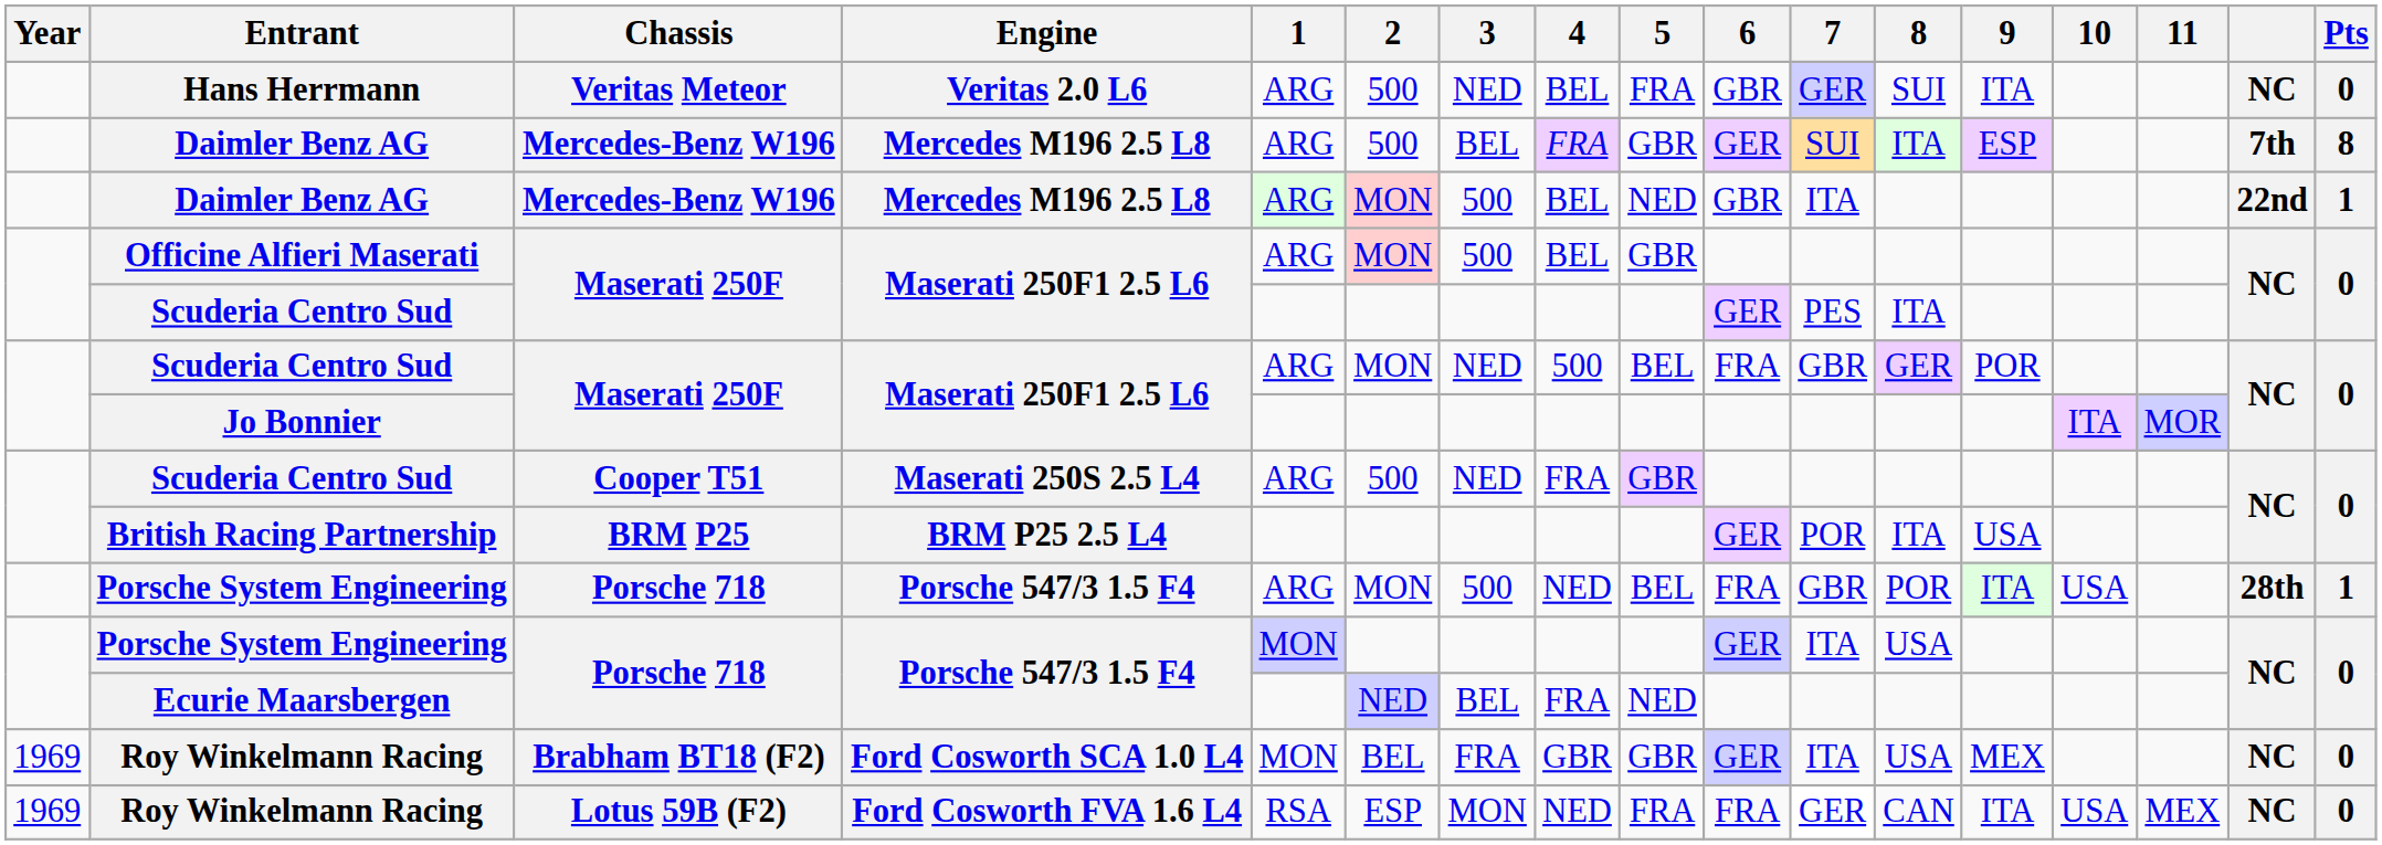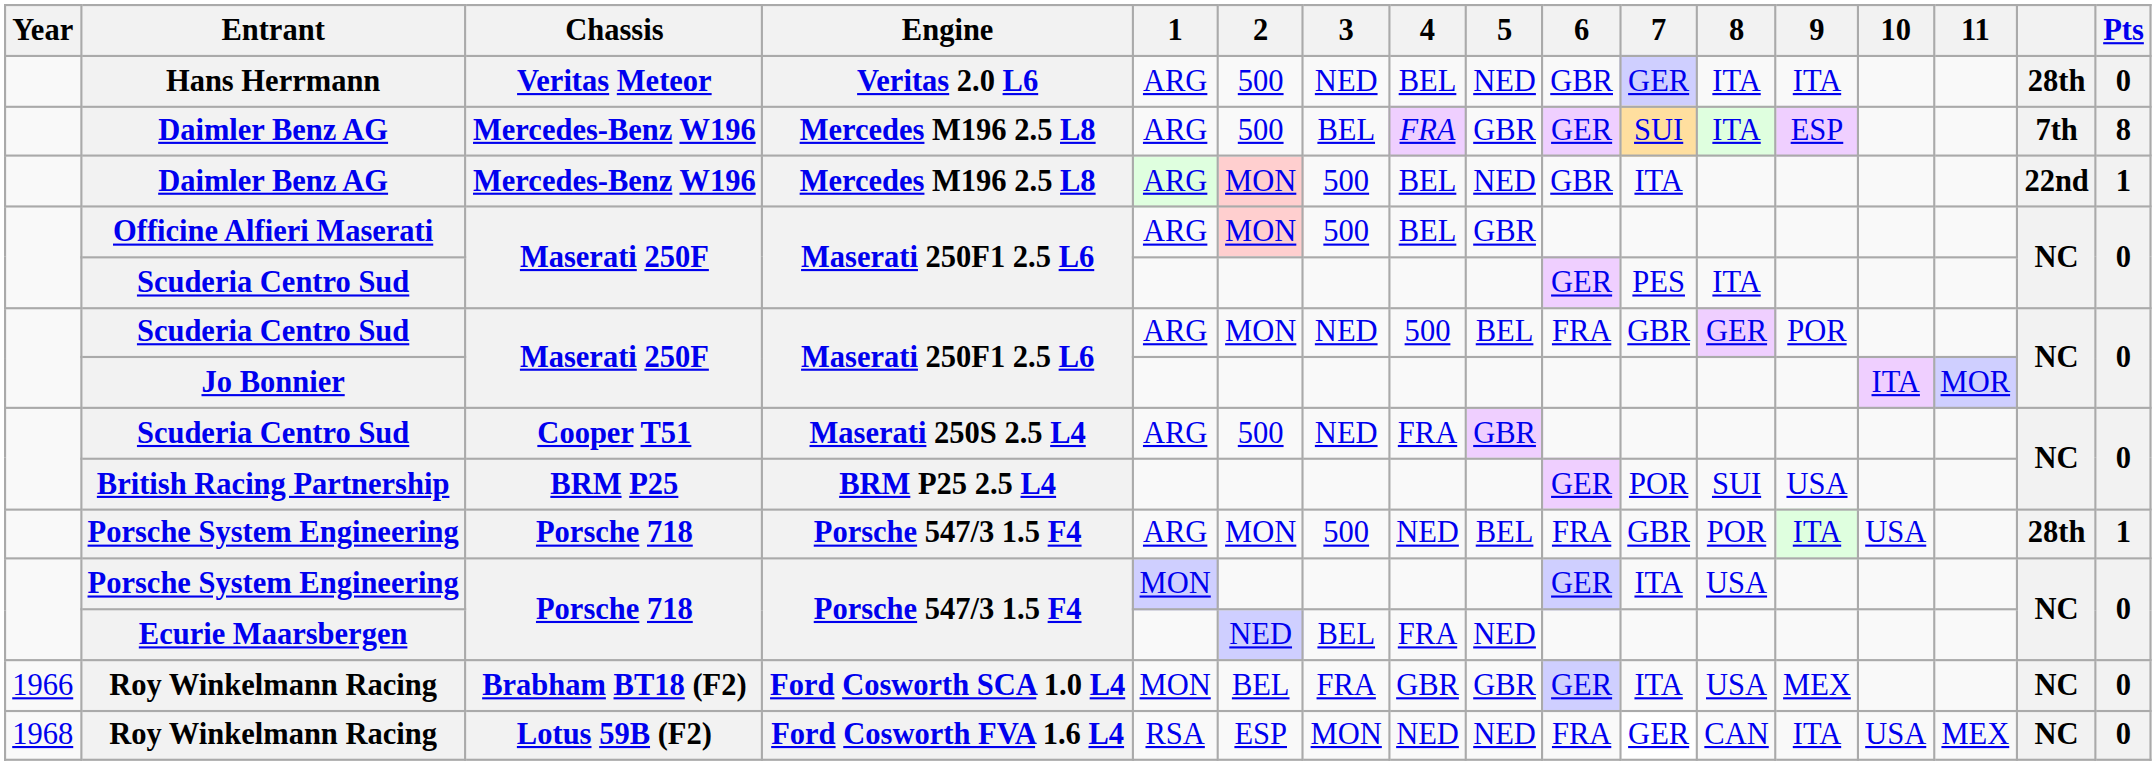 <table class="wikitable" style="text-align:center; font-size:90%">
 <tr>
 <th>Year</th>
 <th>Entrant</th>
 <th>Chassis</th>
 <th>Engine</th>
 <th>1</th>
 <th>2</th>
 <th>3</th>
 <th>4</th>
 <th>5</th>
 <th>6</th>
 <th>7</th>
 <th>8</th>
 <th>9</th>
 <th>10</th>
 <th>11</th>
 <th></th>
 <th><a href='#'>Pts</a></th>
 </tr>
 <tr>
 <td></td>
 <th>Hans Herrmann</th>
 <th><a href='#'>Veritas</a> <a href='#'>Meteor</a></th>
 <th><a href='#'>Veritas</a> 2.0 <a href='#'>L6</a></th>
 <td><a href='#'>ARG</a></td>
 <td><a href='#'>500</a></td>
 <td><a href='#'>NED</a></td>
 <td><a href='#'>BEL</a></td>
-<td><a href='#'>FRA</a></td>
+<td><a href='#'>NED</a></td>
 <td><a href='#'>GBR</a></td>
 <td style="background: #CFCFFF"><a href='#'>GER</a><br></td>
-<td><a href='#'>SUI</a></td>
+<td><a href='#'>ITA</a></td>
 <td><a href='#'>ITA</a></td>
 <td></td>
 <td></td>
-<th>NC</th>
+<th>28th</th>
 <th>0</th>
 </tr>
 <tr>
 <td></td>
 <th><a href='#'>Daimler Benz AG</a></th>
 <th><a href='#'>Mercedes-Benz</a> <a href='#'>W196</a></th>
 <th><a href='#'>Mercedes</a> M196 2.5 <a href='#'>L8</a></th>
 <td><a href='#'>ARG</a></td>
 <td><a href='#'>500</a></td>
 <td><a href='#'>BEL</a></td>
 <td style="background: #EFCFFF"><em><a href='#'>FRA</a></em><br></td>
 <td><a href='#'>GBR</a></td>
 <td style="background: #EFCFFF"><a href='#'>GER</a><br></td>
 <td style="background: #FFDF9F"><a href='#'>SUI</a><br></td>
 <td style="background: #DFFFDF"><a href='#'>ITA</a><br></td>
 <td style="background: #EFCFFF"><a href='#'>ESP</a><br></td>
 <td></td>
 <td></td>
 <th>7th</th>
 <th>8</th>
 </tr>
 <tr>
 <td></td>
 <th><a href='#'>Daimler Benz AG</a></th>
 <th><a href='#'>Mercedes-Benz</a> <a href='#'>W196</a></th>
 <th><a href='#'>Mercedes</a> M196 2.5 <a href='#'>L8</a></th>
 <td style="background: #DFFFDF"><a href='#'>ARG</a><br></td>
 <td style="background: #FFCFCF"><a href='#'>MON</a><br></td>
 <td><a href='#'>500</a></td>
 <td><a href='#'>BEL</a></td>
 <td><a href='#'>NED</a></td>
 <td><a href='#'>GBR</a></td>
 <td><a href='#'>ITA</a></td>
 <td></td>
 <td></td>
 <td></td>
 <td></td>
 <th>22nd</th>
 <th>1</th>
 </tr>
 <tr>
 <td rowspan=2></td>
 <th><a href='#'>Officine Alfieri Maserati</a></th>
 <th rowspan=2><a href='#'>Maserati</a> <a href='#'>250F</a></th>
 <th rowspan=2><a href='#'>Maserati</a> 250F1 2.5 <a href='#'>L6</a></th>
 <td><a href='#'>ARG</a></td>
 <td style="background: #FFCFCF"><a href='#'>MON</a><br></td>
 <td><a href='#'>500</a></td>
 <td><a href='#'>BEL</a></td>
 <td><a href='#'>GBR</a></td>
 <td></td>
 <td></td>
 <td></td>
 <td></td>
 <td></td>
 <td></td>
 <th rowspan=2>NC</th>
 <th rowspan=2>0</th>
 </tr>
 <tr>
 <th><a href='#'>Scuderia Centro Sud</a></th>
 <td></td>
 <td></td>
 <td></td>
 <td></td>
 <td></td>
 <td style="background: #EFCFFF"><a href='#'>GER</a><br></td>
 <td><a href='#'>PES</a></td>
 <td><a href='#'>ITA</a></td>
 <td></td>
 <td></td>
 <td></td>
 </tr>
 <tr>
 <td rowspan=2></td>
 <th><a href='#'>Scuderia Centro Sud</a></th>
 <th rowspan=2><a href='#'>Maserati</a> <a href='#'>250F</a></th>
 <th rowspan=2><a href='#'>Maserati</a> 250F1 2.5 <a href='#'>L6</a></th>
 <td><a href='#'>ARG</a></td>
 <td><a href='#'>MON</a></td>
 <td><a href='#'>NED</a></td>
 <td><a href='#'>500</a></td>
 <td><a href='#'>BEL</a></td>
 <td><a href='#'>FRA</a></td>
 <td><a href='#'>GBR</a></td>
 <td style="background: #EFCFFF"><a href='#'>GER</a><br></td>
 <td><a href='#'>POR</a></td>
 <td></td>
 <td></td>
 <th rowspan=2>NC</th>
 <th rowspan=2>0</th>
 </tr>
 <tr>
 <th><a href='#'>Jo Bonnier</a></th>
 <td></td>
 <td></td>
 <td></td>
 <td></td>
 <td></td>
 <td></td>
 <td></td>
 <td></td>
 <td></td>
 <td style="background: #EFCFFF"><a href='#'>ITA</a><br></td>
 <td style="background: #CFCFFF"><a href='#'>MOR</a><br></td>
 </tr>
 <tr>
 <td rowspan=2></td>
 <th><a href='#'>Scuderia Centro Sud</a></th>
 <th><a href='#'>Cooper</a> <a href='#'>T51</a></th>
 <th><a href='#'>Maserati</a> 250S 2.5 <a href='#'>L4</a></th>
 <td><a href='#'>ARG</a></td>
 <td><a href='#'>500</a></td>
 <td><a href='#'>NED</a></td>
 <td><a href='#'>FRA</a></td>
 <td style="background: #EFCFFF"><a href='#'>GBR</a><br></td>
 <td></td>
 <td></td>
 <td></td>
 <td></td>
 <td></td>
 <td></td>
 <th rowspan=2>NC</th>
 <th rowspan=2>0</th>
 </tr>
 <tr>
 <th><a href='#'>British Racing Partnership</a></th>
 <th><a href='#'>BRM</a> <a href='#'>P25</a></th>
 <th><a href='#'>BRM</a> P25 2.5 <a href='#'>L4</a></th>
 <td></td>
 <td></td>
 <td></td>
 <td></td>
 <td></td>
 <td style="background: #EFCFFF"><a href='#'>GER</a><br></td>
 <td><a href='#'>POR</a></td>
-<td><a href='#'>ITA</a></td>
+<td><a href='#'>SUI</a></td>
 <td><a href='#'>USA</a></td>
 <td></td>
 <td></td>
 </tr>
 <tr>
 <td></td>
 <th><a href='#'>Porsche System Engineering</a></th>
 <th><a href='#'>Porsche</a> <a href='#'>718</a></th>
 <th><a href='#'>Porsche</a> 547/3 1.5 <a href='#'>F4</a></th>
 <td><a href='#'>ARG</a></td>
 <td><a href='#'>MON</a></td>
 <td><a href='#'>500</a></td>
 <td><a href='#'>NED</a></td>
 <td><a href='#'>BEL</a></td>
 <td><a href='#'>FRA</a></td>
 <td><a href='#'>GBR</a></td>
 <td><a href='#'>POR</a></td>
 <td style="background: #DFFFDF"><a href='#'>ITA</a><br></td>
 <td><a href='#'>USA</a></td>
 <td></td>
 <th>28th</th>
 <th>1</th>
 </tr>
 <tr>
 <td rowspan=2></td>
 <th><a href='#'>Porsche System Engineering</a></th>
 <th rowspan=2><a href='#'>Porsche</a> <a href='#'>718</a></th>
 <th rowspan=2><a href='#'>Porsche</a> 547/3 1.5 <a href='#'>F4</a></th>
 <td style="background: #CFCFFF"><a href='#'>MON</a><br></td>
 <td></td>
 <td></td>
 <td></td>
 <td></td>
 <td style="background: #CFCFFF"><a href='#'>GER</a><br></td>
 <td><a href='#'>ITA</a></td>
 <td><a href='#'>USA</a></td>
 <td></td>
 <td></td>
 <td></td>
 <th rowspan=2>NC</th>
 <th rowspan=2>0</th>
 </tr>
 <tr>
 <th><a href='#'>Ecurie Maarsbergen</a></th>
 <td></td>
 <td style="background: #CFCFFF"><a href='#'>NED</a><br></td>
 <td><a href='#'>BEL</a></td>
 <td><a href='#'>FRA</a><br></td>
 <td><a href='#'>NED</a></td>
 <td></td>
 <td></td>
 <td></td>
 <td></td>
 <td></td>
 <td></td>
 </tr>
 <tr>
-<td><a href='#'>1969</a></td>
+<td><a href='#'>1966</a></td>
 <th>Roy Winkelmann Racing</th>
 <th><a href='#'>Brabham</a> <a href='#'>BT18</a> (F2)</th>
 <th><a href='#'>Ford</a> <a href='#'>Cosworth SCA</a> 1.0 <a href='#'>L4</a></th>
 <td><a href='#'>MON</a></td>
 <td><a href='#'>BEL</a></td>
 <td><a href='#'>FRA</a></td>
 <td><a href='#'>GBR</a></td>
 <td><a href='#'>GBR</a></td>
 <td style="background: #CFCFFF"><a href='#'>GER</a><br></td>
 <td><a href='#'>ITA</a></td>
 <td><a href='#'>USA</a></td>
 <td><a href='#'>MEX</a></td>
 <td></td>
 <td></td>
 <th>NC</th>
 <th>0</th>
 </tr>
 <tr>
-<td><a href='#'>1969</a></td>
+<td><a href='#'>1968</a></td>
 <th>Roy Winkelmann Racing</th>
 <th><a href='#'>Lotus</a> <a href='#'>59B</a> (F2)</th>
 <th><a href='#'>Ford</a> <a href='#'>Cosworth FVA</a> 1.6 <a href='#'>L4</a></th>
 <td><a href='#'>RSA</a></td>
 <td><a href='#'>ESP</a></td>
 <td><a href='#'>MON</a></td>
 <td><a href='#'>NED</a></td>
-<td><a href='#'>FRA</a></td>
+<td><a href='#'>NED</a></td>
 <td><a href='#'>FRA</a></td>
 <td style="background: white"><a href='#'>GER</a><br></td>
 <td><a href='#'>CAN</a></td>
 <td><a href='#'>ITA</a></td>
 <td><a href='#'>USA</a></td>
 <td><a href='#'>MEX</a></td>
 <th>NC</th>
 <th>0</th>
 </tr>
 </table>
